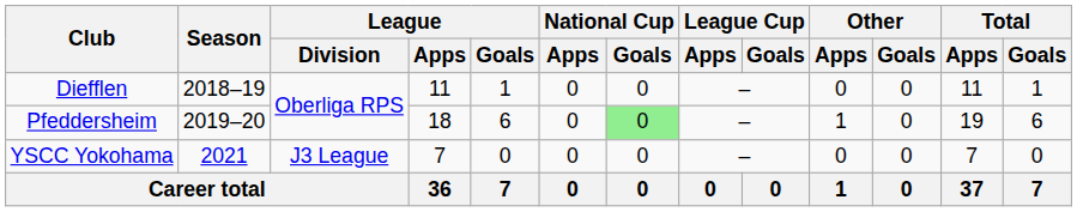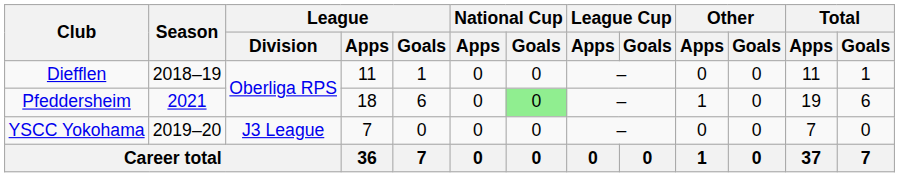 <table class="wikitable" style="text-align: center">
 <tr>
 <th rowspan="2">Club</th>
 <th rowspan="2">Season</th>
 <th colspan="3">League</th>
 <th colspan="2">National Cup</th>
 <th colspan="2">League Cup</th>
 <th colspan="2">Other</th>
 <th colspan="2">Total</th>
 </tr>
 <tr>
 <th>Division</th>
 <th>Apps</th>
 <th>Goals</th>
 <th>Apps</th>
 <th>Goals</th>
 <th>Apps</th>
 <th>Goals</th>
 <th>Apps</th>
 <th>Goals</th>
 <th>Apps</th>
 <th>Goals</th>
 </tr>
 <tr>
 <td><a href='#'>Diefflen</a></td>
 <td>2018–19</td>
 <td rowspan="2"><a href='#'>Oberliga RPS</a></td>
 <td>11</td>
 <td>1</td>
 <td>0</td>
 <td>0</td>
 <td colspan="2">–</td>
 <td>0</td>
 <td>0</td>
 <td>11</td>
 <td>1</td>
 </tr>
 <tr>
 <td><a href='#'>Pfeddersheim</a></td>
-<td>2019–20</td>
+<td><a href='#'>2021</a></td>
 <td>18</td>
 <td>6</td>
 <td>0</td>
 <td style="background: lightgreen;">0</td>
 <td colspan="2">–</td>
 <td>1</td>
 <td>0</td>
 <td>19</td>
 <td>6</td>
 </tr>
 <tr>
 <td><a href='#'>YSCC Yokohama</a></td>
-<td><a href='#'>2021</a></td>
+<td>2019–20</td>
 <td><a href='#'>J3 League</a></td>
 <td>7</td>
 <td>0</td>
 <td>0</td>
 <td>0</td>
 <td colspan="2">–</td>
 <td>0</td>
 <td>0</td>
 <td>7</td>
 <td>0</td>
 </tr>
 <tr>
 <th colspan=3>Career total</th>
 <th>36</th>
 <th>7</th>
 <th>0</th>
 <th>0</th>
 <th>0</th>
 <th>0</th>
 <th>1</th>
 <th>0</th>
 <th>37</th>
 <th>7</th>
 </tr>
 </table>
